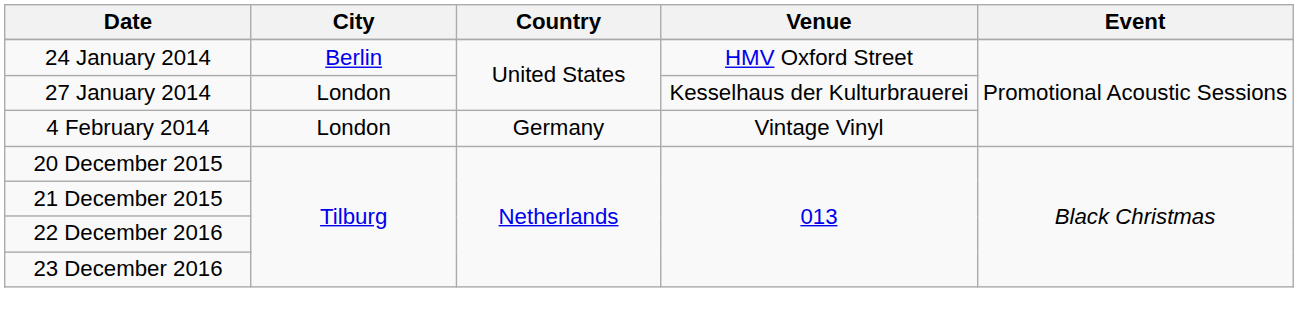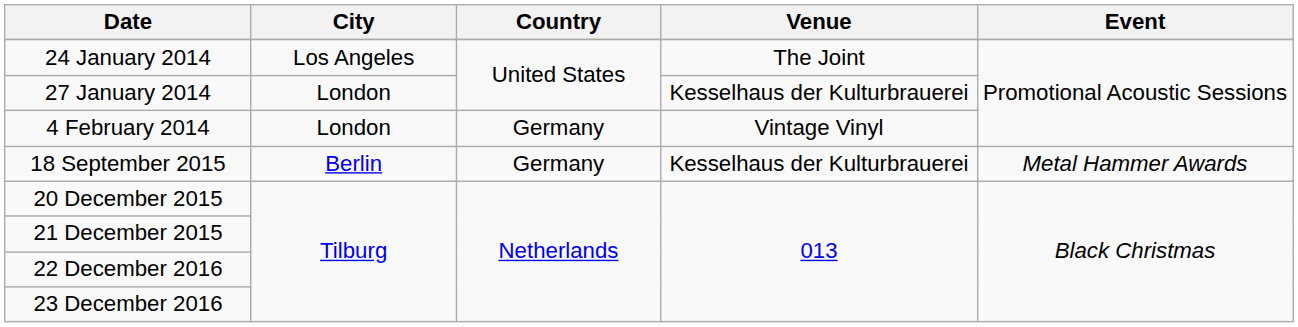 <table class="wikitable" style="text-align:center;">
 <tr>
 <th width="170">Date</th>
 <th width="140">City</th>
 <th width="140">Country</th>
 <th width="220">Venue</th>
 <th width="220">Event</th>
 </tr>
 <tr bgcolor="#DDDDDD">
 </tr>
 <tr>
 <td>24 January 2014</td>
-<td><a href='#'>Berlin</a></td>
+<td>Los Angeles</td>
 <td rowspan="2">United States</td>
-<td><a href='#'>HMV</a> Oxford Street</td>
+<td>The Joint</td>
 <td rowspan="3">Promotional Acoustic Sessions</td>
 </tr>
 <tr>
 <td>27 January 2014</td>
 <td>London</td>
 <td>Kesselhaus der Kulturbrauerei</td>
 </tr>
 <tr>
 <td>4 February 2014</td>
 <td>London</td>
 <td>Germany</td>
 <td>Vintage Vinyl</td>
+</tr>
+<tr>
+<td>18 September 2015</td>
+<td><a href='#'>Berlin</a></td>
+<td>Germany</td>
+<td>Kesselhaus der Kulturbrauerei</td>
+<td><em>Metal Hammer Awards</em></td>
 </tr>
 <tr>
 <td>20 December 2015</td>
 <td rowspan="4"><a href='#'>Tilburg</a></td>
 <td rowspan="4"><a href='#'>Netherlands</a></td>
 <td rowspan="4"><a href='#'>013</a></td>
 <td rowspan="4"><em>Black Christmas</em></td>
 </tr>
 <tr>
 <td>21 December 2015</td>
 </tr>
 <tr>
 <td>22 December 2016</td>
 </tr>
 <tr>
 <td>23 December 2016</td>
 </tr>
 </table>
